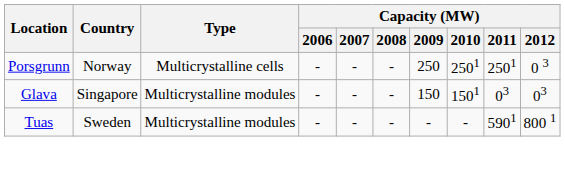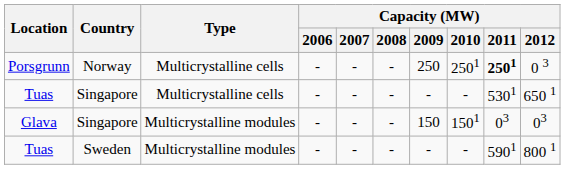 <table class="wikitable" style="text-align:center">
 <tr>
 <th rowspan="2">Location</th>
 <th rowspan="2">Country</th>
 <th rowspan="2">Type</th>
 <th colspan="7">Capacity (MW)</th>
 </tr>
 <tr>
 <th>2006</th>
 <th>2007</th>
 <th>2008</th>
 <th>2009</th>
 <th>2010</th>
 <th>2011</th>
 <th>2012</th>
 </tr>
 <tr>
 <td><a href='#'>Porsgrunn</a></td>
 <td>Norway</td>
 <td>Multicrystalline cells</td>
 <td>-</td>
 <td>-</td>
 <td>-</td>
 <td>250</td>
 <td>250<sup>1</sup></td>
-<td>250<sup>1</sup></td>
+<td><strong>250<sup>1</sup></strong></td>
 <td>0 <sup>3</sup></td>
+</tr>
+<tr>
+<td><a href='#'>Tuas</a></td>
+<td>Singapore</td>
+<td>Multicrystalline cells</td>
+<td>-</td>
+<td>-</td>
+<td>-</td>
+<td>-</td>
+<td>-</td>
+<td>530<sup>1</sup></td>
+<td>650 <sup>1</sup></td>
 </tr>
 <tr>
 <td><a href='#'>Glava</a></td>
 <td>Singapore</td>
 <td>Multicrystalline modules</td>
 <td>-</td>
 <td>-</td>
 <td>-</td>
 <td>150</td>
 <td>150<sup>1</sup></td>
 <td>0<sup>3</sup></td>
 <td>0<sup>3</sup></td>
 </tr>
 <tr>
 <td><a href='#'>Tuas</a></td>
 <td>Sweden</td>
 <td>Multicrystalline modules</td>
 <td>-</td>
 <td>-</td>
 <td>-</td>
 <td>-</td>
 <td>-</td>
 <td>590<sup>1</sup></td>
 <td>800 <sup>1</sup></td>
 </tr>
 </table>
